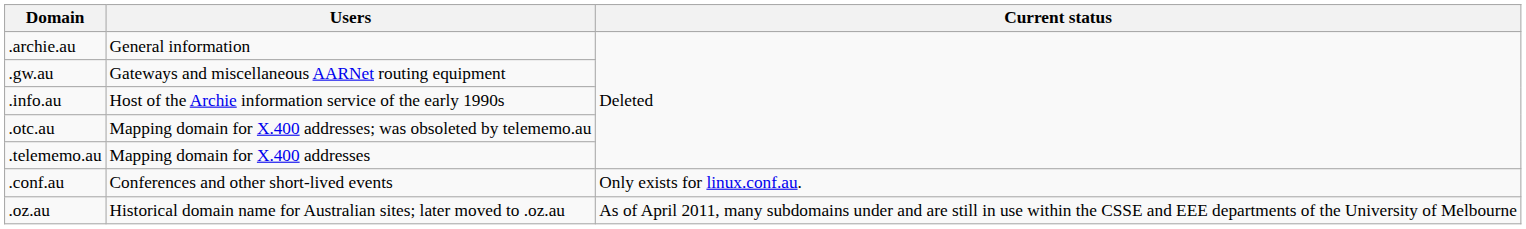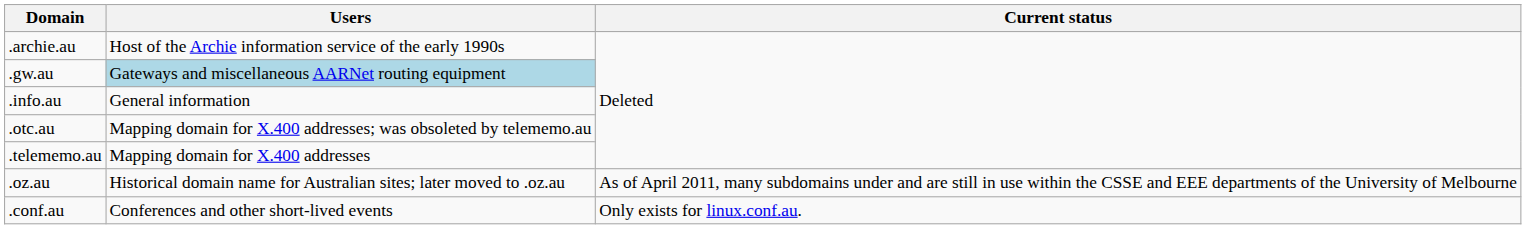 <table class="wikitable">
 <tr>
 <th>Domain</th>
 <th>Users</th>
 <th>Current status</th>
 </tr>
 <tr>
 <td>.archie.au</td>
-<td>General information</td>
+<td>Host of the <a href='#'>Archie</a> information service of the early 1990s</td>
 <td rowspan="5">Deleted</td>
 </tr>
 <tr>
 <td>.gw.au</td>
-<td>Gateways and miscellaneous <a href='#'>AARNet</a> routing equipment</td>
+<td style="background: lightblue;">Gateways and miscellaneous <a href='#'>AARNet</a> routing equipment</td>
 </tr>
 <tr>
 <td>.info.au</td>
-<td>Host of the <a href='#'>Archie</a> information service of the early 1990s</td>
+<td>General information</td>
 </tr>
 <tr>
 <td>.otc.au</td>
 <td>Mapping domain for <a href='#'>X.400</a> addresses; was obsoleted by telememo.au</td>
 </tr>
 <tr>
 <td>.telememo.au</td>
 <td>Mapping domain for <a href='#'>X.400</a> addresses</td>
 </tr>
 <tr>
+<td>.oz.au</td>
+<td>Historical domain name for Australian sites; later moved to .oz.au</td>
+<td>As of April 2011, many subdomains under  and  are still in use within the CSSE and EEE departments of the University of Melbourne</td>
+</tr>
+<tr>
 <td>.conf.au</td>
 <td>Conferences and other short-lived events</td>
 <td>Only exists for <a href='#'>linux.conf.au</a>.</td>
 </tr>
-<tr>
-<td>.oz.au</td>
-<td>Historical domain name for Australian sites; later moved to .oz.au</td>
-<td>As of April 2011, many subdomains under  and  are still in use within the CSSE and EEE departments of the University of Melbourne</td>
-</tr>
 </table>
